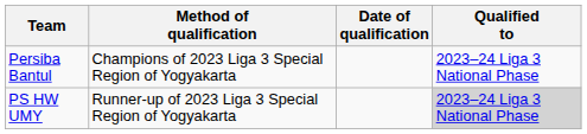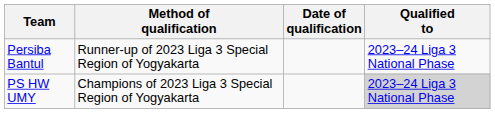 <table class="wikitable sortable" style="text-align: left;">
 <tr>
 <th>Team</th>
 <th>Method of <br> qualification</th>
 <th>Date of <br> qualification</th>
 <th>Qualified <br> to<br></th>
 </tr>
 <tr>
 <td><a href='#'>Persiba Bantul</a></td>
-<td {{Sort>Champions of 2023 Liga 3 Special Region of Yogyakarta</td>
+<td {{Sort>Runner-up of 2023 Liga 3 Special Region of Yogyakarta</td>
 <td></td>
 <td><a href='#'>2023–24 Liga 3 National Phase</a></td>
 </tr>
 <tr>
 <td><a href='#'>PS HW UMY</a></td>
-<td {{Sort>Runner-up of 2023 Liga 3 Special Region of Yogyakarta</td>
+<td {{Sort>Champions of 2023 Liga 3 Special Region of Yogyakarta</td>
 <td></td>
 <td style="background: lightgrey;"><a href='#'>2023–24 Liga 3 National Phase</a></td>
 </tr>
 </table>
